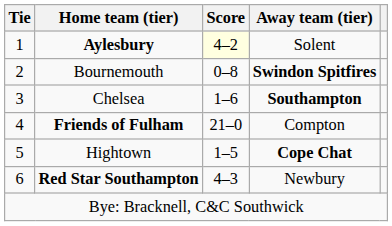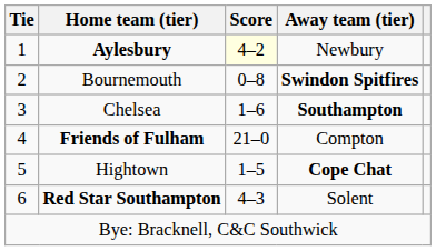 <table class="wikitable" style="text-align:center; font-size:85%">
 <tr>
 <th>Tie</th>
 <th>Home team (tier)</th>
 <th>Score</th>
 <th>Away team (tier)</th>
 <th></th>
 </tr>
 <tr>
 <td align="center">1</td>
 <td><strong>Aylesbury</strong></td>
 <td align="center" style="background: lightyellow;">4–2</td>
-<td>Solent</td>
+<td>Newbury</td>
 <td></td>
 </tr>
 <tr>
 <td align="center">2</td>
 <td>Bournemouth</td>
 <td align="center">0–8</td>
 <td><strong>Swindon Spitfires</strong></td>
 <td></td>
 </tr>
 <tr>
 <td align="center">3</td>
 <td>Chelsea</td>
 <td align="center">1–6</td>
 <td><strong>Southampton</strong></td>
 <td></td>
 </tr>
 <tr>
 <td align="center">4</td>
 <td><strong>Friends of Fulham</strong></td>
 <td align="center">21–0</td>
 <td>Compton</td>
 <td></td>
 </tr>
 <tr>
 <td align="center">5</td>
 <td>Hightown</td>
 <td align="center">1–5</td>
 <td><strong>Cope Chat</strong></td>
 <td></td>
 </tr>
 <tr>
 <td align="center">6</td>
 <td><strong>Red Star Southampton</strong></td>
 <td align="center">4–3 </td>
-<td>Newbury</td>
+<td>Solent</td>
 <td></td>
 </tr>
 <tr>
 <td colspan="5" align="center">Bye: Bracknell, C&C Southwick</td>
 </tr>
 </table>
